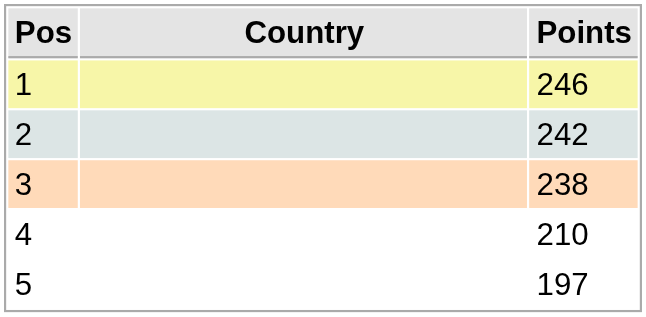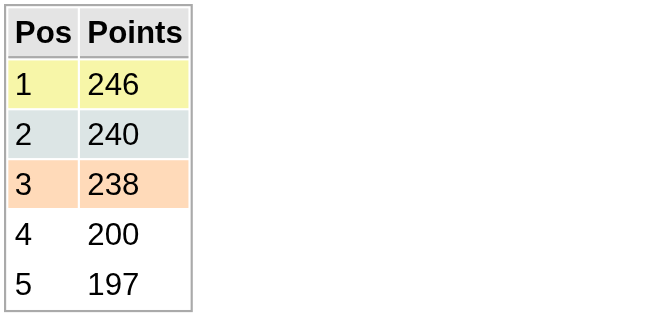 <table cellspacing="1" cellpadding="3" style="border:1px solid #aaa; font-size:90%;">
 <tr style="background:#e4e4e4;">
 <th style="border-bottom:1px solid #aaa; width:10px;">Pos</th>
-<th style="border-bottom:1px solid #aaa; width:200px;">Country</th>
 <th style="border-bottom:1px solid #aaa; width:20px;">Points</th>
 </tr>
 <tr style="background:#f7f6a8;">
 <td>1</td>
-<td></td>
 <td>246</td>
 </tr>
 <tr style="background:#dce5e5;">
 <td>2</td>
-<td></td>
-<td>242</td>
+<td>240</td>
 </tr>
 <tr style="background:#ffdab9;">
 <td>3</td>
-<td></td>
 <td>238</td>
 </tr>
 <tr>
 <td>4</td>
-<td></td>
-<td>210</td>
+<td>200</td>
 </tr>
 <tr>
 <td>5</td>
-<td></td>
 <td>197</td>
 </tr>
 </table>
